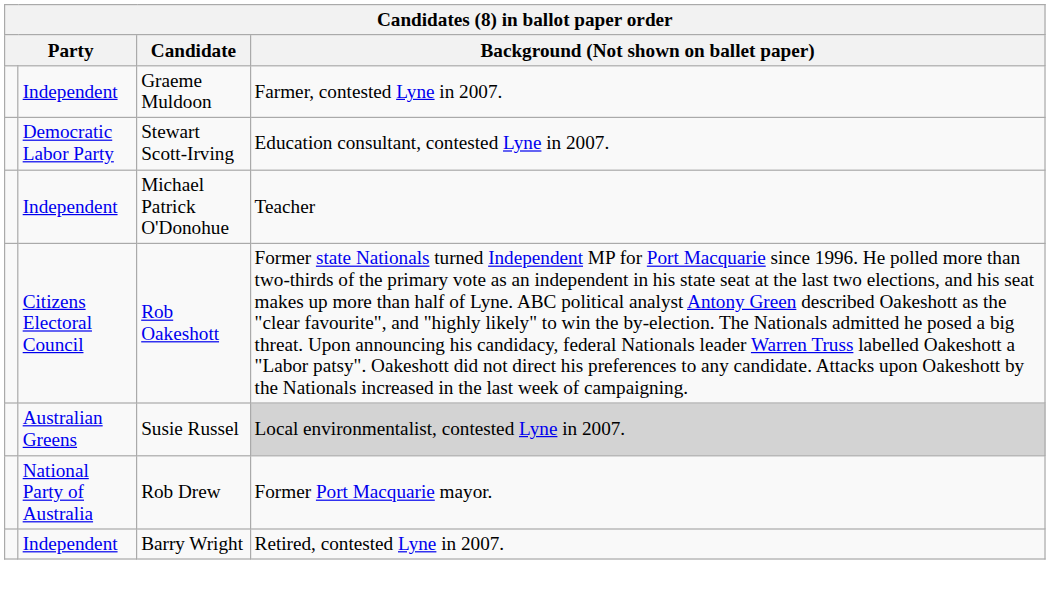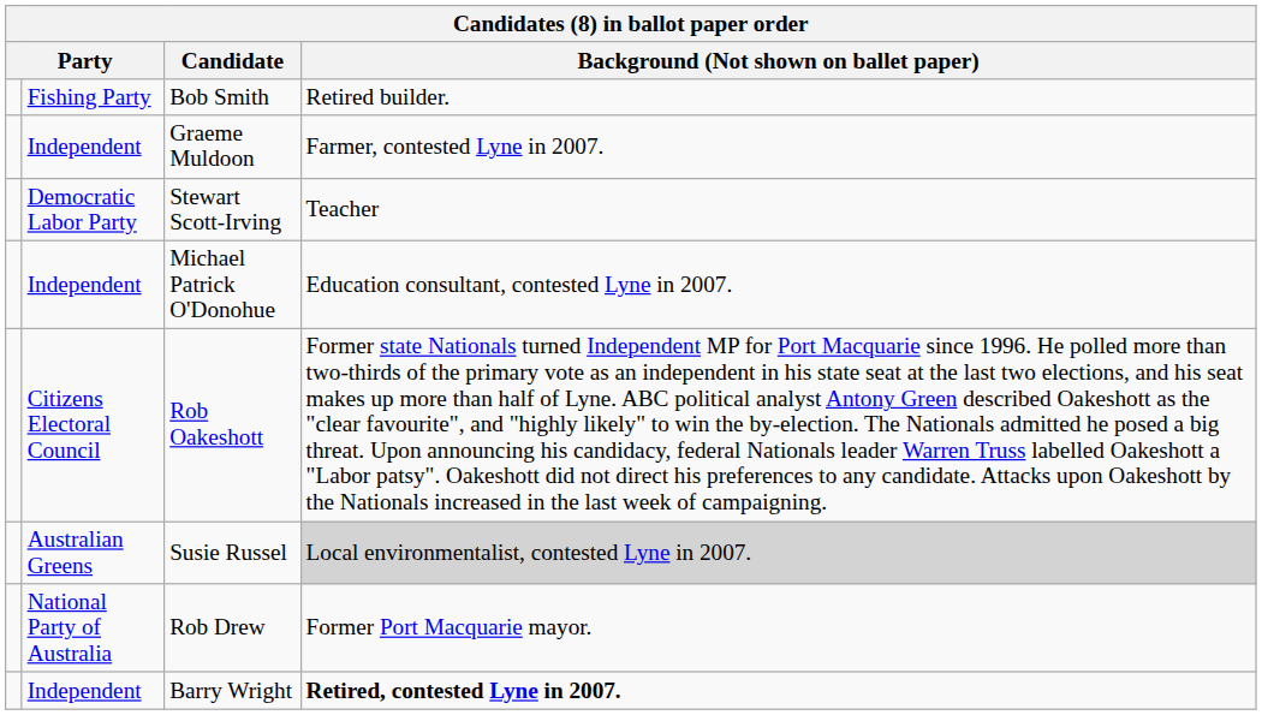 <table class="wikitable">
 <tr>
 <th colspan=4>Candidates (8) in ballot paper order</th>
 </tr>
 <tr>
 <th colspan=2>Party</th>
 <th>Candidate</th>
 <th>Background (Not shown on ballet paper)</th>
 </tr>
 <tr>
 <td> </td>
+<td><a href='#'>Fishing Party</a></td>
+<td>Bob Smith</td>
+<td>Retired builder.</td>
+</tr>
+<tr>
+<td> </td>
 <td><a href='#'>Independent</a></td>
 <td>Graeme Muldoon</td>
 <td>Farmer, contested <a href='#'>Lyne</a> in 2007.</td>
 </tr>
 <tr>
 <td> </td>
 <td><a href='#'>Democratic Labor Party</a></td>
 <td>Stewart Scott-Irving</td>
-<td>Education consultant, contested <a href='#'>Lyne</a> in 2007.</td>
+<td>Teacher</td>
 </tr>
 <tr>
 <td> </td>
 <td><a href='#'>Independent</a></td>
 <td>Michael Patrick O'Donohue</td>
-<td>Teacher</td>
+<td>Education consultant, contested <a href='#'>Lyne</a> in 2007.</td>
 </tr>
 <tr>
 <td> </td>
 <td><a href='#'>Citizens Electoral Council</a></td>
 <td><a href='#'>Rob Oakeshott</a></td>
 <td>Former <a href='#'>state Nationals</a> turned <a href='#'>Independent</a> MP for <a href='#'>Port Macquarie</a> since 1996. He polled more than two-thirds of the primary vote as an independent in his state seat at the last two elections, and his seat makes up more than half of Lyne. ABC political analyst <a href='#'>Antony Green</a> described Oakeshott as the "clear favourite", and "highly likely" to win the by-election. The Nationals admitted he posed a big threat. Upon announcing his candidacy, federal Nationals leader <a href='#'>Warren Truss</a> labelled Oakeshott a "Labor patsy". Oakeshott did not direct his preferences to any candidate. Attacks upon Oakeshott by the Nationals increased in the last week of campaigning.</td>
 </tr>
 <tr>
 <td> </td>
 <td><a href='#'>Australian Greens</a></td>
 <td>Susie Russel</td>
 <td style="background: lightgrey;">Local environmentalist, contested <a href='#'>Lyne</a> in 2007.</td>
 </tr>
 <tr>
 <td> </td>
 <td><a href='#'>National Party of Australia</a></td>
 <td>Rob Drew</td>
 <td>Former <a href='#'>Port Macquarie</a> mayor.</td>
 </tr>
 <tr>
 <td> </td>
 <td><a href='#'>Independent</a></td>
 <td>Barry Wright</td>
-<td>Retired, contested <a href='#'>Lyne</a> in 2007.</td>
+<td><strong>Retired, contested <a href='#'>Lyne</a> in 2007.</strong></td>
 </tr>
 </table>
